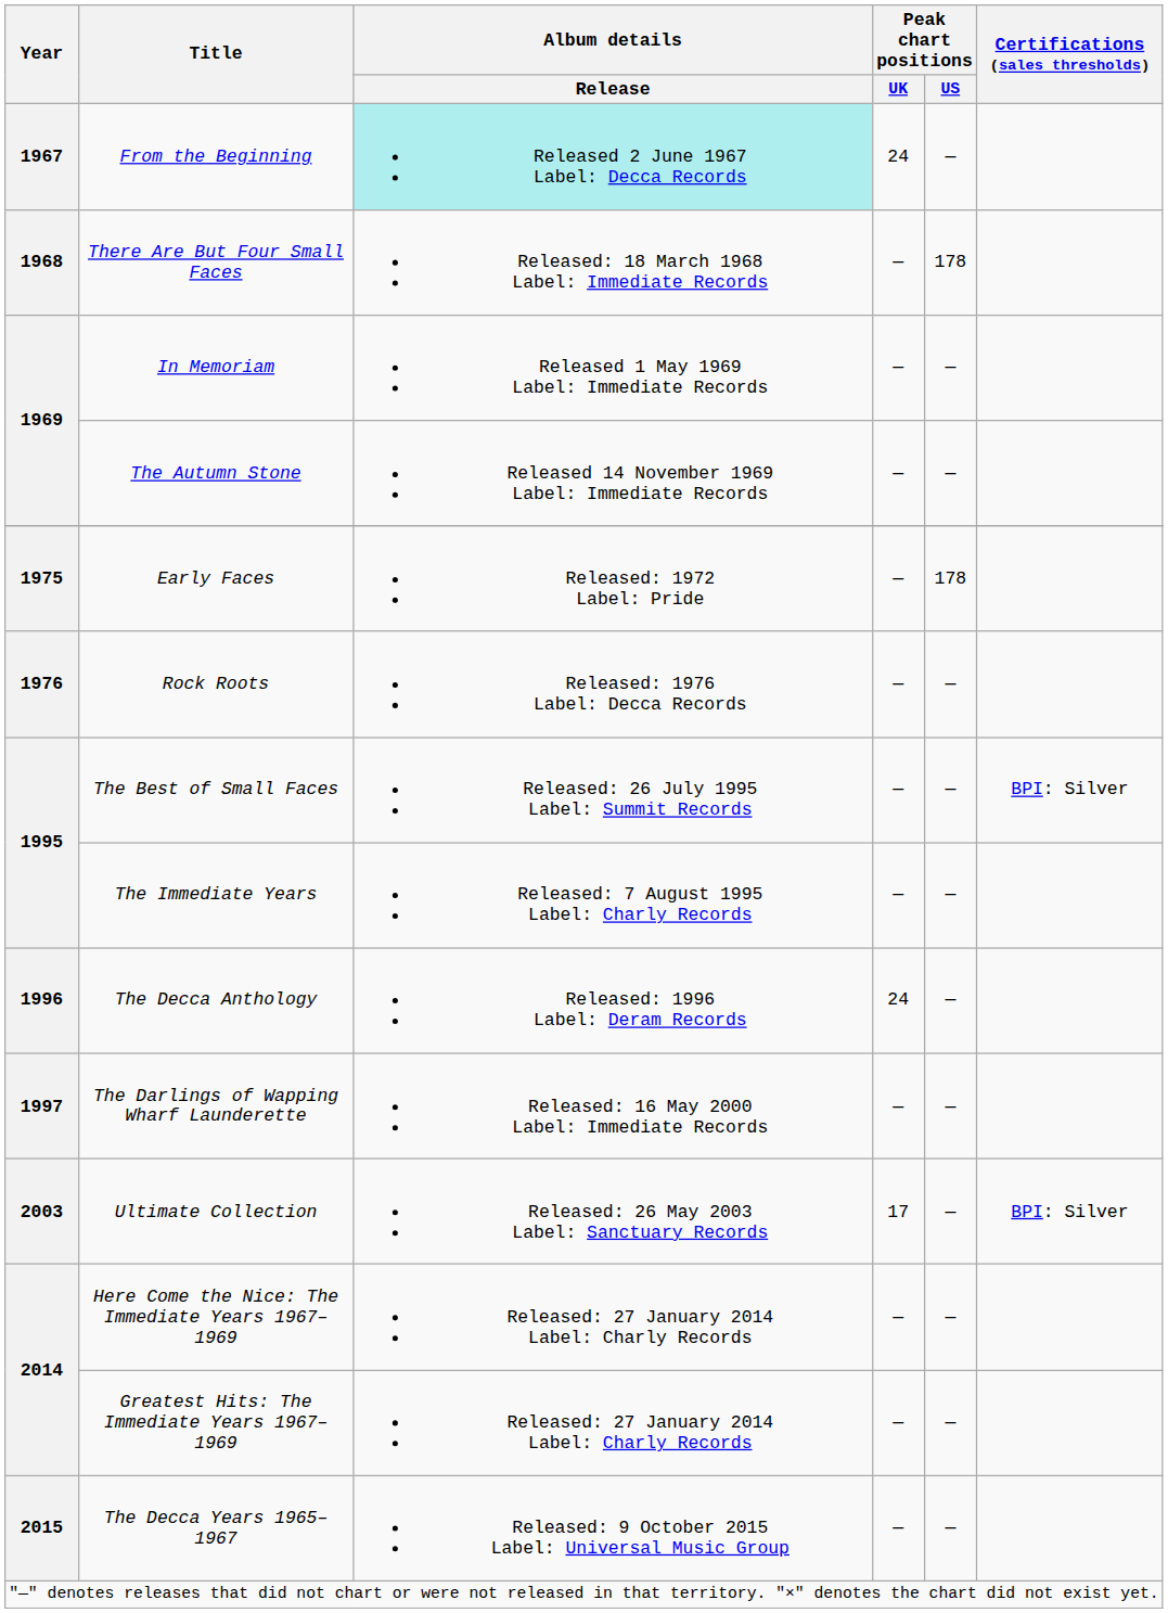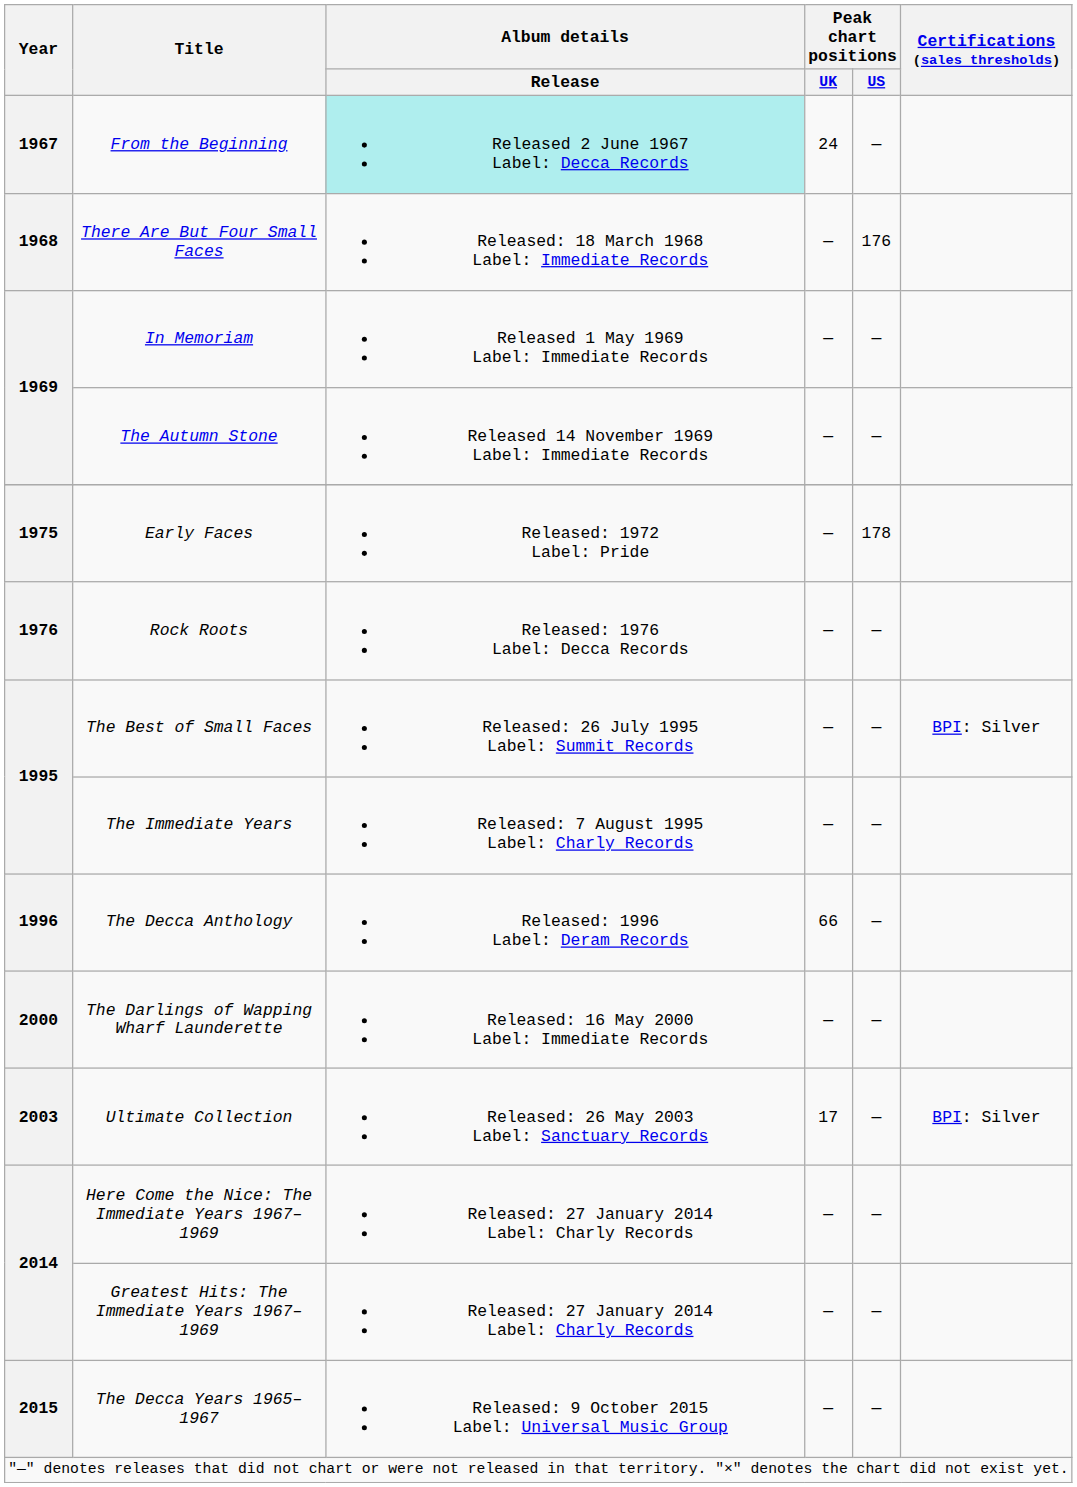 <table class="wikitable plainrowheaders" style="text-align:center;">
 <tr>
 <th rowspan="2" scope="col">Year</th>
 <th rowspan="2" scope="col" style="width:15em;">Title</th>
 <th>Album details</th>
 <th colspan="2" scope="colgroup" align="center">Peak chart positions</th>
 <th rowspan="2" scope="col" style="width:10em;"><a href='#'>Certifications</a><br><small>(<a href='#'>sales thresholds</a>)</small></th>
 </tr>
 <tr>
 <th scope="col">Release</th>
 <th scope="col" style="width:2em;font-size:90%;" align="center"><a href='#'>UK</a><br></th>
 <th scope="col" style="width:2em;font-size:90%;"><a href='#'>US</a><br></th>
 </tr>
 <tr>
 <th scope="row">1967</th>
 <td><a href='#'><em>From the Beginning</em></a></td>
 <td style="background: paleturquoise;"><br><ul><li>Released 2 June 1967</li><li>Label: <a href='#'>Decca Records</a> </li></ul></td>
 <td>24</td>
 <td>—</td>
 <td></td>
 </tr>
 <tr>
 <th scope="row">1968</th>
 <td><a href='#'><em>There Are But Four Small Faces</em></a></td>
 <td><br><ul><li>Released: 18 March 1968</li><li>Label: <a href='#'>Immediate Records</a> </li></ul></td>
 <td>—</td>
-<td>178</td>
+<td>176</td>
 <td></td>
 </tr>
 <tr>
 <th rowspan="2" scope="rowgroup">1969</th>
 <td><a href='#'><em>In Memoriam</em></a></td>
 <td><br><ul><li>Released 1 May 1969</li><li>Label: Immediate Records </li></ul></td>
 <td>—</td>
 <td>—</td>
 <td></td>
 </tr>
 <tr>
 <td><a href='#'><em>The Autumn Stone</em></a></td>
 <td><br><ul><li>Released 14 November 1969</li><li>Label: Immediate Records </li></ul></td>
 <td>—</td>
 <td>—</td>
 <td></td>
 </tr>
 <tr>
 </tr>
 <tr>
 <th scope="row">1975</th>
 <td><em>Early Faces</em></td>
 <td><br><ul><li>Released: 1972</li><li>Label: Pride </li></ul></td>
 <td>—</td>
 <td>178</td>
 <td></td>
 </tr>
 <tr>
 <th scope="row">1976</th>
 <td><em>Rock Roots</em></td>
 <td><br><ul><li>Released: 1976</li><li>Label: Decca Records </li></ul></td>
 <td>—</td>
 <td>—</td>
 <td></td>
 </tr>
 <tr>
 <th rowspan="2" scope="rowgroup">1995</th>
 <td><em>The Best of Small Faces</em></td>
 <td><br><ul><li>Released: 26 July 1995</li><li>Label: <a href='#'>Summit Records</a> </li></ul></td>
 <td>—</td>
 <td>—</td>
 <td><a href='#'>BPI</a>: Silver</td>
 </tr>
 <tr>
 <td><em>The Immediate Years</em></td>
 <td><br><ul><li>Released: 7 August 1995</li><li>Label: <a href='#'>Charly Records</a> </li></ul></td>
 <td>—</td>
 <td>—</td>
 <td></td>
 </tr>
 <tr>
 <th scope="row">1996</th>
 <td><em>The Decca Anthology</em></td>
 <td><br><ul><li>Released: 1996</li><li>Label: <a href='#'>Deram Records</a> </li></ul></td>
-<td>24</td>
+<td>66</td>
 <td>—</td>
 <td></td>
 </tr>
 <tr>
-<th scope="row">1997</th>
+<th scope="row">2000</th>
 <td><em>The Darlings of Wapping Wharf Launderette</em></td>
 <td><br><ul><li>Released: 16 May 2000</li><li>Label: Immediate Records </li></ul></td>
 <td>—</td>
 <td>—</td>
 <td></td>
 </tr>
 <tr>
 <th scope="row">2003</th>
 <td><em>Ultimate Collection</em></td>
 <td><br><ul><li>Released: 26 May 2003</li><li>Label: <a href='#'>Sanctuary Records</a> </li></ul></td>
 <td>17</td>
 <td>—</td>
 <td><a href='#'>BPI</a>: Silver</td>
 </tr>
 <tr>
 <th rowspan="2" scope="rowgroup">2014</th>
 <td><em>Here Come the Nice: The Immediate Years 1967–1969</em></td>
 <td><br><ul><li>Released: 27 January 2014</li><li>Label: Charly Records </li></ul></td>
 <td>—</td>
 <td>—</td>
 <td></td>
 </tr>
 <tr>
 <td><em>Greatest Hits: The Immediate Years 1967–1969</em></td>
 <td><br><ul><li>Released: 27 January 2014</li><li>Label: <a href='#'>Charly Records</a> </li></ul></td>
 <td>—</td>
 <td>—</td>
 <td></td>
 </tr>
 <tr>
 <th scope="row">2015</th>
 <td><em>The Decca Years 1965–1967</em></td>
 <td><br><ul><li>Released: 9 October 2015</li><li>Label: <a href='#'>Universal Music Group</a> </li></ul></td>
 <td>—</td>
 <td>—</td>
 <td></td>
 </tr>
 <tr>
 <td colspan="7" style="font-size:90%">"—" denotes releases that did not chart or were not released in that territory. "×" denotes the chart did not exist yet.</td>
 </tr>
 </table>
